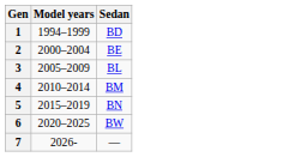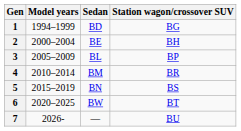 <table class="wikitable floatleft" style="text-align:center;font-size:100%;">
 <tr>
 <th>Gen</th>
 <th>Model years</th>
 <th>Sedan</th>
+<th>Station wagon/crossover SUV</th>
 </tr>
 <tr>
 <th>1</th>
 <td>1994–1999</td>
 <td><a href='#'>BD</a></td>
+<td><a href='#'>BG</a></td>
 </tr>
 <tr>
 <th>2</th>
 <td>2000–2004</td>
 <td><a href='#'>BE</a></td>
+<td><a href='#'>BH</a></td>
 </tr>
 <tr>
 <th>3</th>
 <td>2005–2009</td>
 <td><a href='#'>BL</a></td>
+<td><a href='#'>BP</a></td>
 </tr>
 <tr>
 <th>4</th>
 <td>2010–2014</td>
 <td><a href='#'>BM</a></td>
+<td><a href='#'>BR</a></td>
 </tr>
 <tr>
 <th>5</th>
 <td>2015–2019</td>
 <td><a href='#'>BN</a></td>
+<td><a href='#'>BS</a></td>
 </tr>
 <tr>
 <th>6</th>
 <td>2020–2025</td>
 <td><a href='#'>BW</a></td>
+<td><a href='#'>BT</a></td>
 </tr>
 <tr>
 <th>7</th>
 <td>2026-</td>
 <td>—</td>
+<td><a href='#'>BU</a></td>
 </tr>
 </table>
